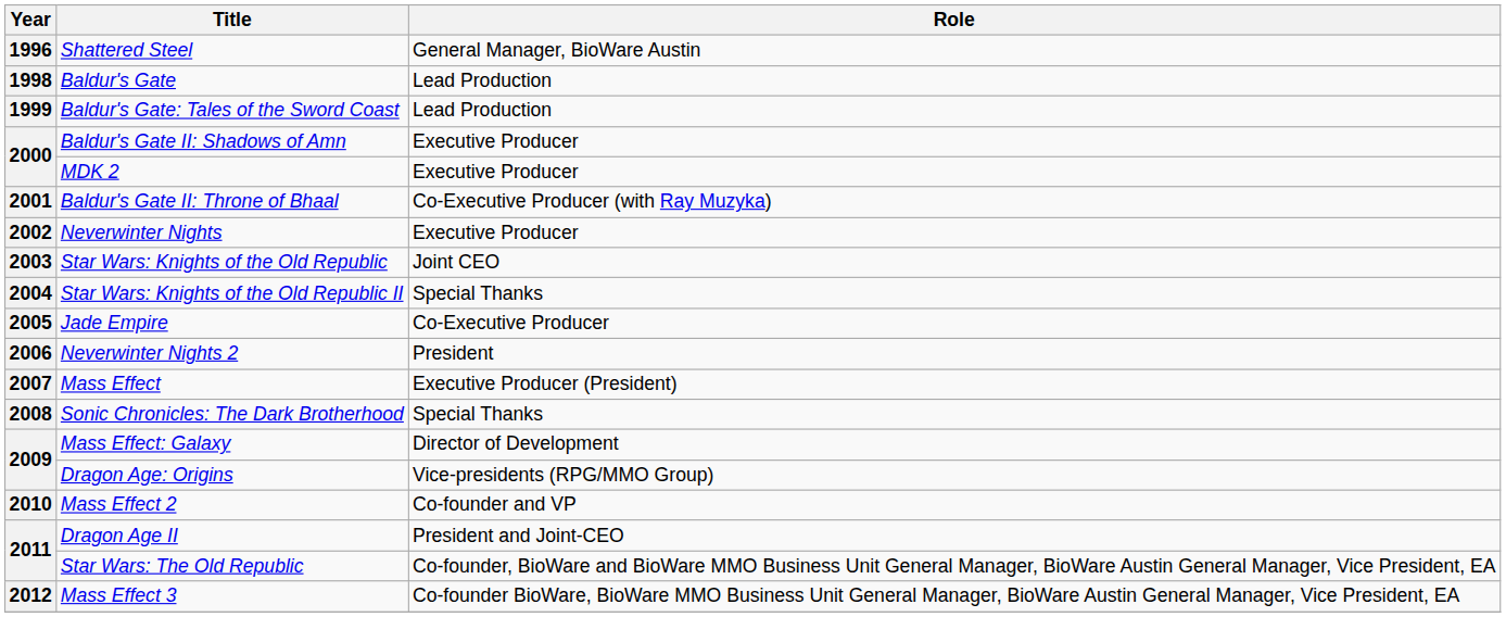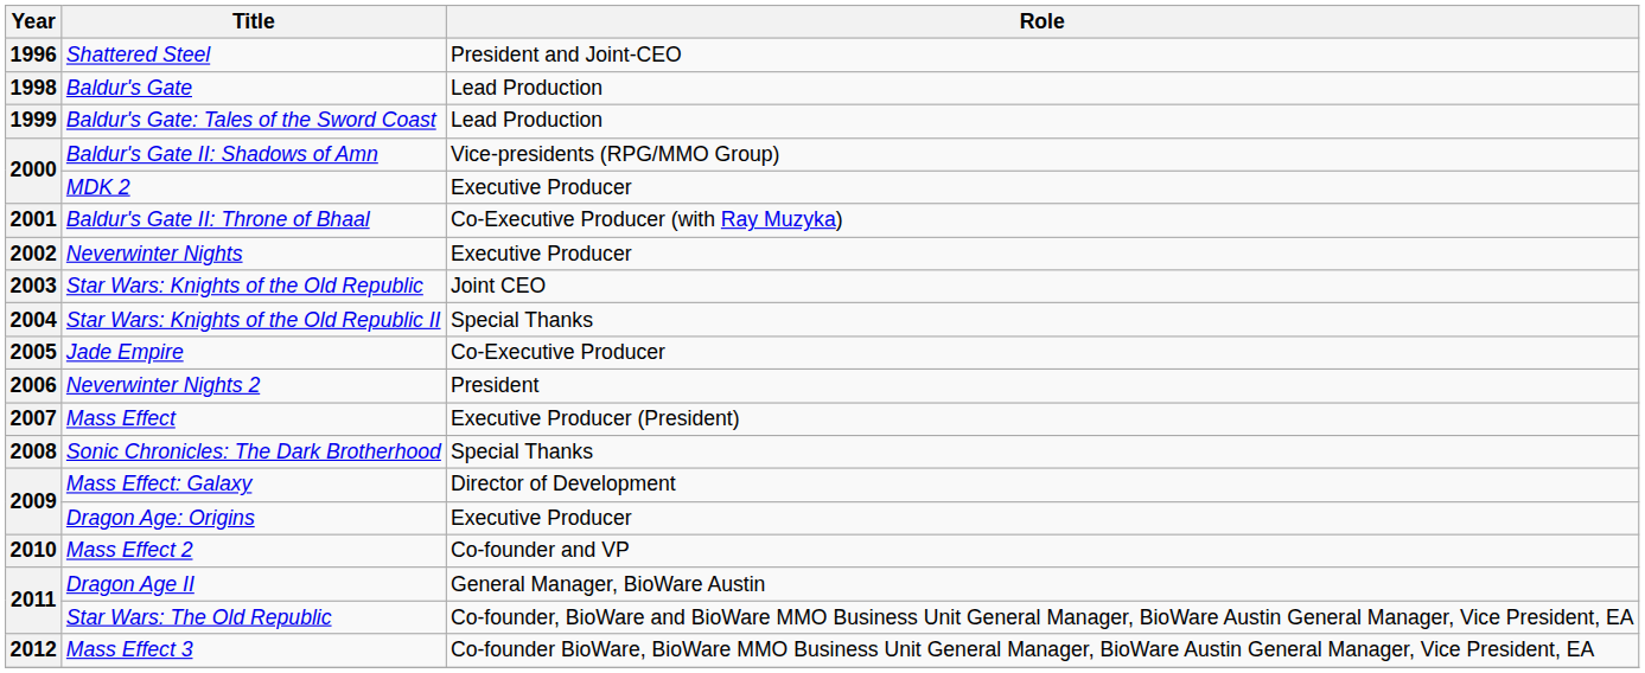 <table class="wikitable sortable">
 <tr>
 <th scope="col">Year</th>
 <th scope="col">Title</th>
 <th scope="col">Role</th>
 </tr>
 <tr>
 <th>1996</th>
 <td><em><a href='#'>Shattered Steel</a></em></td>
-<td>General Manager, BioWare Austin</td>
+<td>President and Joint-CEO</td>
 </tr>
 <tr>
 <th>1998</th>
 <td><em><a href='#'>Baldur's Gate</a></em></td>
 <td>Lead Production</td>
 </tr>
 <tr>
 <th>1999</th>
 <td><em><a href='#'>Baldur's Gate: Tales of the Sword Coast</a></em></td>
 <td>Lead Production</td>
 </tr>
 <tr>
 <th rowspan="2">2000</th>
 <td><em><a href='#'>Baldur's Gate II: Shadows of Amn</a></em></td>
-<td>Executive Producer</td>
+<td>Vice-presidents (RPG/MMO Group)</td>
 </tr>
 <tr>
 <td><em><a href='#'>MDK 2</a></em></td>
 <td>Executive Producer</td>
 </tr>
 <tr>
 <th>2001</th>
 <td><em><a href='#'>Baldur's Gate II: Throne of Bhaal</a></em></td>
 <td>Co-Executive Producer (with <a href='#'>Ray Muzyka</a>)</td>
 </tr>
 <tr>
 <th>2002</th>
 <td><em><a href='#'>Neverwinter Nights</a></em></td>
 <td>Executive Producer</td>
 </tr>
 <tr>
 <th>2003</th>
 <td><em><a href='#'>Star Wars: Knights of the Old Republic</a></em></td>
 <td>Joint CEO</td>
 </tr>
 <tr>
 <th>2004</th>
 <td><em><a href='#'>Star Wars: Knights of the Old Republic II</a></em></td>
 <td>Special Thanks</td>
 </tr>
 <tr>
 <th>2005</th>
 <td><em><a href='#'>Jade Empire</a></em></td>
 <td>Co-Executive Producer</td>
 </tr>
 <tr>
 <th>2006</th>
 <td><em><a href='#'>Neverwinter Nights 2</a></em></td>
 <td>President</td>
 </tr>
 <tr>
 <th>2007</th>
 <td><em><a href='#'>Mass Effect</a></em></td>
 <td>Executive Producer (President)</td>
 </tr>
 <tr>
 <th>2008</th>
 <td><em><a href='#'>Sonic Chronicles: The Dark Brotherhood</a></em></td>
 <td>Special Thanks</td>
 </tr>
 <tr>
 <th rowspan="2">2009</th>
 <td><em><a href='#'>Mass Effect: Galaxy</a></em></td>
 <td>Director of Development</td>
 </tr>
 <tr>
 <td><em><a href='#'>Dragon Age: Origins</a></em></td>
-<td>Vice-presidents (RPG/MMO Group)</td>
+<td>Executive Producer</td>
 </tr>
 <tr>
 <th>2010</th>
 <td><em><a href='#'>Mass Effect 2</a></em></td>
 <td>Co-founder and VP</td>
 </tr>
 <tr>
 <th rowspan="2">2011</th>
 <td><em><a href='#'>Dragon Age II</a></em></td>
-<td>President and Joint-CEO</td>
+<td>General Manager, BioWare Austin</td>
 </tr>
 <tr>
 <td><em><a href='#'>Star Wars: The Old Republic</a></em></td>
 <td>Co-founder, BioWare and BioWare MMO Business Unit General Manager, BioWare Austin General Manager, Vice President, EA</td>
 </tr>
 <tr>
 <th>2012</th>
 <td><em><a href='#'>Mass Effect 3</a></em></td>
 <td>Co-founder BioWare, BioWare MMO Business Unit General Manager, BioWare Austin General Manager, Vice President, EA</td>
 </tr>
 <tr>
 </tr>
 </table>
